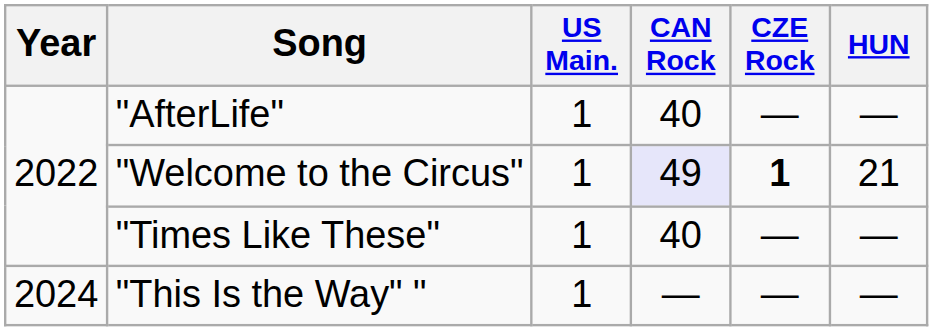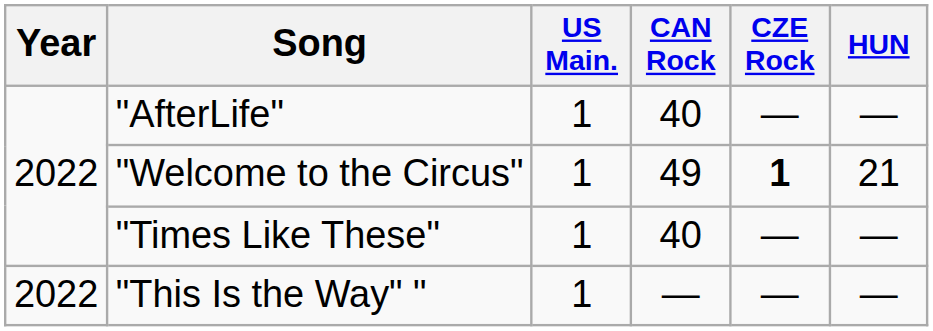 <table class="wikitable">
 <tr>
 <th>Year</th>
 <th>Song</th>
 <th style="width:3em;font-size:75%;"><a href='#'>US<br>Main.</a><br></th>
 <th style="width:3em;font-size:75%;"><a href='#'>CAN Rock</a><br></th>
 <th style="width:3em;font-size:75%;"><a href='#'>CZE<br>Rock</a><br></th>
 <th style="width:3em;font-size:75%;"><a href='#'>HUN</a><br></th>
 </tr>
 <tr>
 <td rowspan="3">2022</td>
 <td>"AfterLife"</td>
 <td style="text-align:center;">1</td>
 <td style="text-align:center;">40</td>
 <td style="text-align:center;">—</td>
 <td style="text-align:center;">—</td>
 </tr>
 <tr>
 <td>"Welcome to the Circus"</td>
 <td style="text-align:center;">1</td>
-<td style="background: lavender; text-align:center;">49</td>
+<td style="text-align:center;">49</td>
 <td style="text-align:center;"><strong>1</strong></td>
 <td style="text-align:center;">21</td>
 </tr>
 <tr>
 <td>"Times Like These"</td>
 <td style="text-align:center;">1</td>
 <td style="text-align:center;">40</td>
 <td style="text-align:center;">—</td>
 <td style="text-align:center;">—</td>
 </tr>
 <tr>
-<td>2024</td>
+<td>2022</td>
 <td>"This Is the Way" "</td>
 <td style="text-align:center;">1</td>
 <td style="text-align:center;">—</td>
 <td style="text-align:center;">—</td>
 <td style="text-align:center;">—</td>
 </tr>
 </table>
